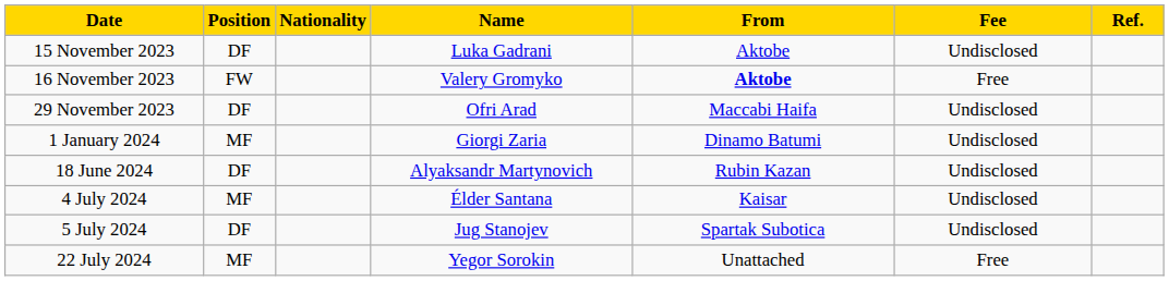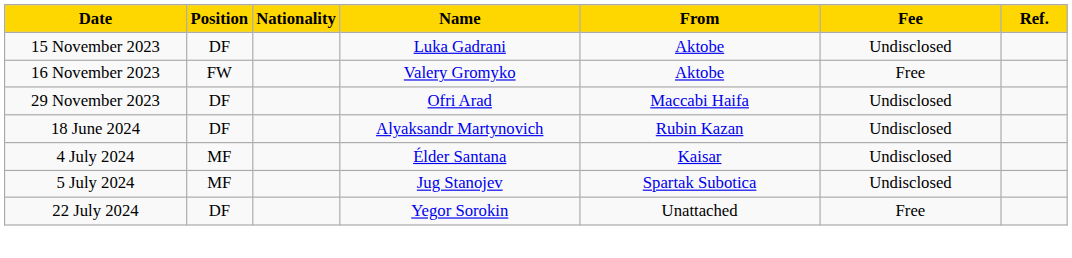 <table class="wikitable"  style="text-align:center; font-size:90%; ">
 <tr>
 <th style="background:#FFD700; color:#000000; width:150px;">Date</th>
 <th style="background:#FFD700; color:#000000; width:50px;">Position</th>
 <th style="background:#FFD700; color:#000000; width:50px;">Nationality</th>
 <th style="background:#FFD700; color:#000000; width:200px;">Name</th>
 <th style="background:#FFD700; color:#000000; width:200px;">From</th>
 <th style="background:#FFD700; color:#000000; width:150px;">Fee</th>
 <th style="background:#FFD700; color:#000000; width:50px;">Ref.</th>
 </tr>
 <tr>
 <td>15 November 2023</td>
 <td>DF</td>
 <td></td>
 <td><a href='#'>Luka Gadrani</a></td>
 <td><a href='#'>Aktobe</a></td>
 <td>Undisclosed</td>
 <td></td>
 </tr>
 <tr>
 <td>16 November 2023</td>
 <td>FW</td>
 <td></td>
 <td><a href='#'>Valery Gromyko</a></td>
-<td><strong><a href='#'>Aktobe</a></strong></td>
+<td><a href='#'>Aktobe</a></td>
 <td>Free</td>
 <td></td>
 </tr>
 <tr>
 <td>29 November 2023</td>
 <td>DF</td>
 <td></td>
 <td><a href='#'>Ofri Arad</a></td>
 <td><a href='#'>Maccabi Haifa</a></td>
-<td>Undisclosed</td>
-<td></td>
-</tr>
-<tr>
-<td>1 January 2024</td>
-<td>MF</td>
-<td></td>
-<td><a href='#'>Giorgi Zaria</a></td>
-<td><a href='#'>Dinamo Batumi</a></td>
 <td>Undisclosed</td>
 <td></td>
 </tr>
 <tr>
 <td>18 June 2024</td>
 <td>DF</td>
 <td></td>
 <td><a href='#'>Alyaksandr Martynovich</a></td>
 <td><a href='#'>Rubin Kazan</a></td>
 <td>Undisclosed</td>
 <td></td>
 </tr>
 <tr>
 <td>4 July 2024</td>
 <td>MF</td>
 <td></td>
 <td><a href='#'>Élder Santana</a></td>
 <td><a href='#'>Kaisar</a></td>
 <td>Undisclosed</td>
 <td></td>
 </tr>
 <tr>
 <td>5 July 2024</td>
-<td>DF</td>
+<td>MF</td>
 <td></td>
 <td><a href='#'>Jug Stanojev</a></td>
 <td><a href='#'>Spartak Subotica</a></td>
 <td>Undisclosed</td>
 <td></td>
 </tr>
 <tr>
 <td>22 July 2024</td>
-<td>MF</td>
+<td>DF</td>
 <td></td>
 <td><a href='#'>Yegor Sorokin</a></td>
 <td>Unattached</td>
 <td>Free</td>
 <td></td>
 </tr>
 </table>
